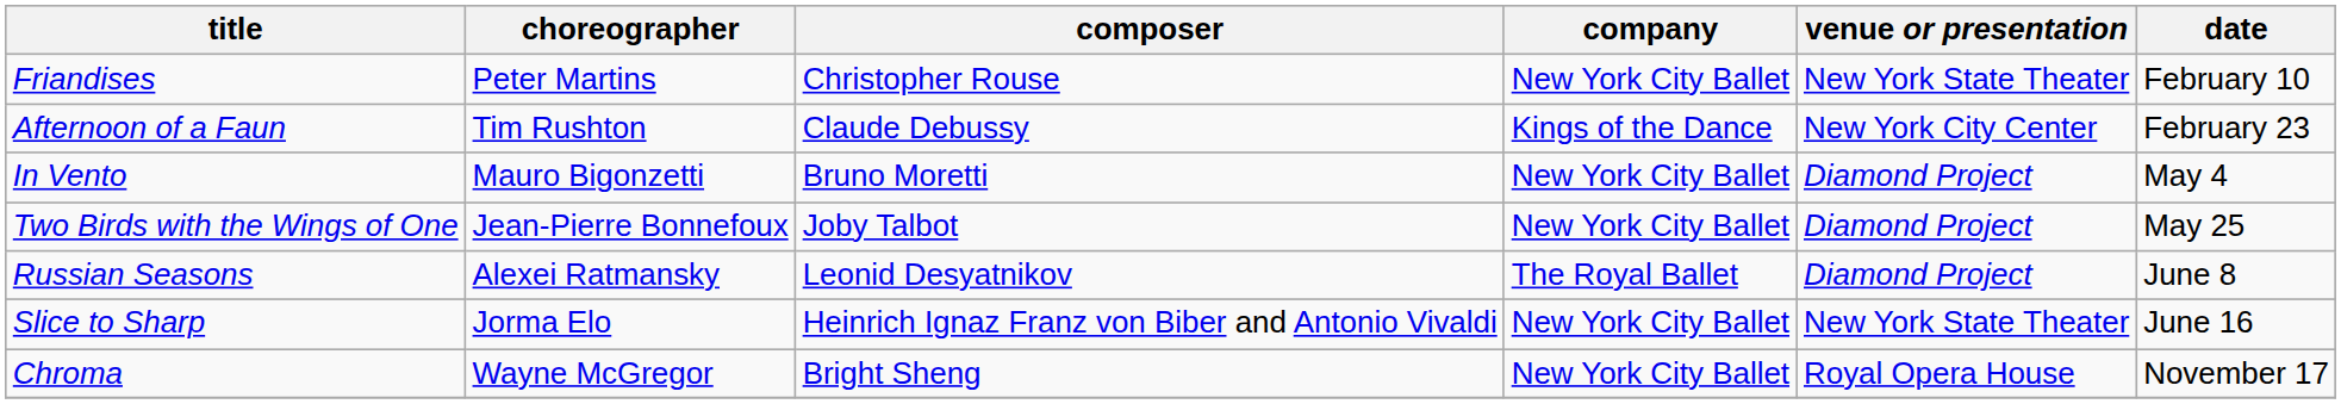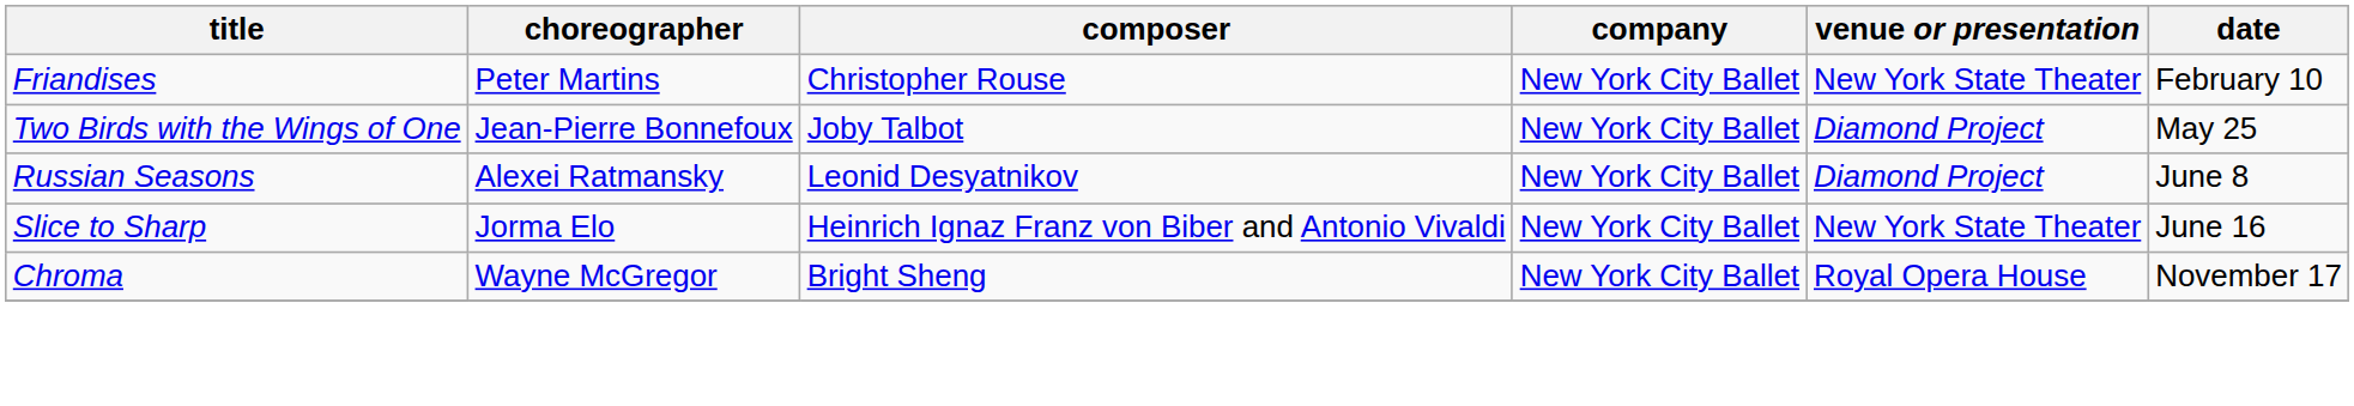 <table class="wikitable sortable">
 <tr>
 <th>title</th>
 <th>choreographer</th>
 <th>composer</th>
 <th>company</th>
 <th>venue <em>or presentation</em></th>
 <th>date</th>
 </tr>
 <tr>
 <td><em><a href='#'>Friandises</a></em></td>
 <td><a href='#'>Peter Martins</a></td>
 <td><a href='#'>Christopher Rouse</a></td>
 <td><a href='#'>New York City Ballet</a></td>
 <td><a href='#'>New York State Theater</a></td>
 <td>February 10</td>
 </tr>
 <tr>
-<td><em><a href='#'>Afternoon of a Faun</a></em></td>
-<td><a href='#'>Tim Rushton</a></td>
-<td><a href='#'>Claude Debussy</a></td>
-<td><a href='#'>Kings of the Dance</a></td>
-<td><a href='#'>New York City Center</a></td>
-<td>February 23</td>
-</tr>
-<tr>
-<td><em><a href='#'>In Vento</a></em></td>
-<td><a href='#'>Mauro Bigonzetti</a></td>
-<td><a href='#'>Bruno Moretti</a></td>
-<td><a href='#'>New York City Ballet</a></td>
-<td><em><a href='#'>Diamond Project</a></em></td>
-<td>May 4</td>
-</tr>
-<tr>
 <td><em><a href='#'>Two Birds with the Wings of One</a></em></td>
 <td><a href='#'>Jean-Pierre Bonnefoux</a></td>
 <td><a href='#'>Joby Talbot</a></td>
 <td><a href='#'>New York City Ballet</a></td>
 <td><em><a href='#'>Diamond Project</a></em></td>
 <td>May 25</td>
 </tr>
 <tr>
 <td><em><a href='#'>Russian Seasons</a></em></td>
 <td><a href='#'>Alexei Ratmansky</a></td>
 <td><a href='#'>Leonid Desyatnikov</a></td>
-<td><a href='#'>The Royal Ballet</a></td>
+<td><a href='#'>New York City Ballet</a></td>
 <td><em><a href='#'>Diamond Project</a></em></td>
 <td>June 8</td>
 </tr>
 <tr>
 <td><em><a href='#'>Slice to Sharp</a></em></td>
 <td><a href='#'>Jorma Elo</a></td>
 <td><a href='#'>Heinrich Ignaz Franz von Biber</a> and <a href='#'>Antonio Vivaldi</a></td>
 <td><a href='#'>New York City Ballet</a></td>
 <td><a href='#'>New York State Theater</a></td>
 <td>June 16</td>
 </tr>
 <tr>
 <td><em><a href='#'>Chroma</a></em></td>
 <td><a href='#'>Wayne McGregor</a></td>
 <td><a href='#'>Bright Sheng</a></td>
 <td><a href='#'>New York City Ballet</a></td>
 <td><a href='#'>Royal Opera House</a></td>
 <td>November 17</td>
 </tr>
 <tr>
 </tr>
 </table>
